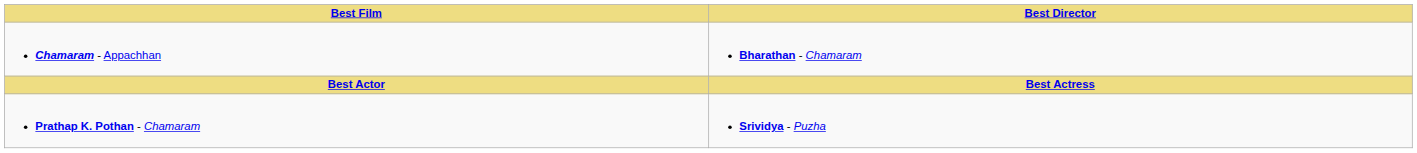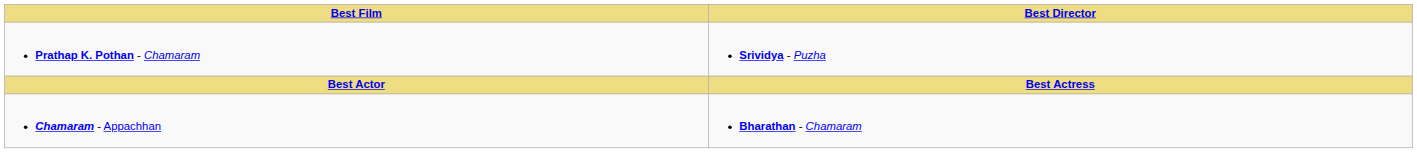 <table class="wikitable" width=100% |>
 <tr>
 <th !  style="background:#eedd82; text-align:center; width:50%;"><a href='#'>Best Film</a></th>
 <th !  style="background:#eedd82; text-align:center; width:50%;"><a href='#'>Best Director</a></th>
 </tr>
 <tr>
-<td valign="top"><br><ul><li><strong><em><a href='#'>Chamaram</a></em></strong> - <a href='#'>Appachhan</a></li></ul></td>
-<td valign="top"><br><ul><li><strong><a href='#'>Bharathan</a></strong> - <em><a href='#'>Chamaram</a></em></li></ul></td>
+<td valign="top"><br><ul><li><strong><a href='#'>Prathap K. Pothan</a></strong> - <em><a href='#'>Chamaram</a></em></li></ul></td>
+<td valign="top"><br><ul><li><strong><a href='#'>Srividya</a></strong> - <em><a href='#'>Puzha</a></em></li></ul></td>
 </tr>
 <tr>
 <th !  style="background:#eedd82; text-align:center; width:50%;"><a href='#'>Best Actor</a></th>
 <th !  style="background:#eedd82; text-align:center; width:50%;"><a href='#'>Best Actress</a></th>
 </tr>
 <tr>
-<td valign="top"><br><ul><li><strong><a href='#'>Prathap K. Pothan</a></strong> - <em><a href='#'>Chamaram</a></em></li></ul></td>
-<td valign="top"><br><ul><li><strong><a href='#'>Srividya</a></strong> - <em><a href='#'>Puzha</a></em></li></ul></td>
+<td valign="top"><br><ul><li><strong><em><a href='#'>Chamaram</a></em></strong> - <a href='#'>Appachhan</a></li></ul></td>
+<td valign="top"><br><ul><li><strong><a href='#'>Bharathan</a></strong> - <em><a href='#'>Chamaram</a></em></li></ul></td>
 </tr>
 </table>
